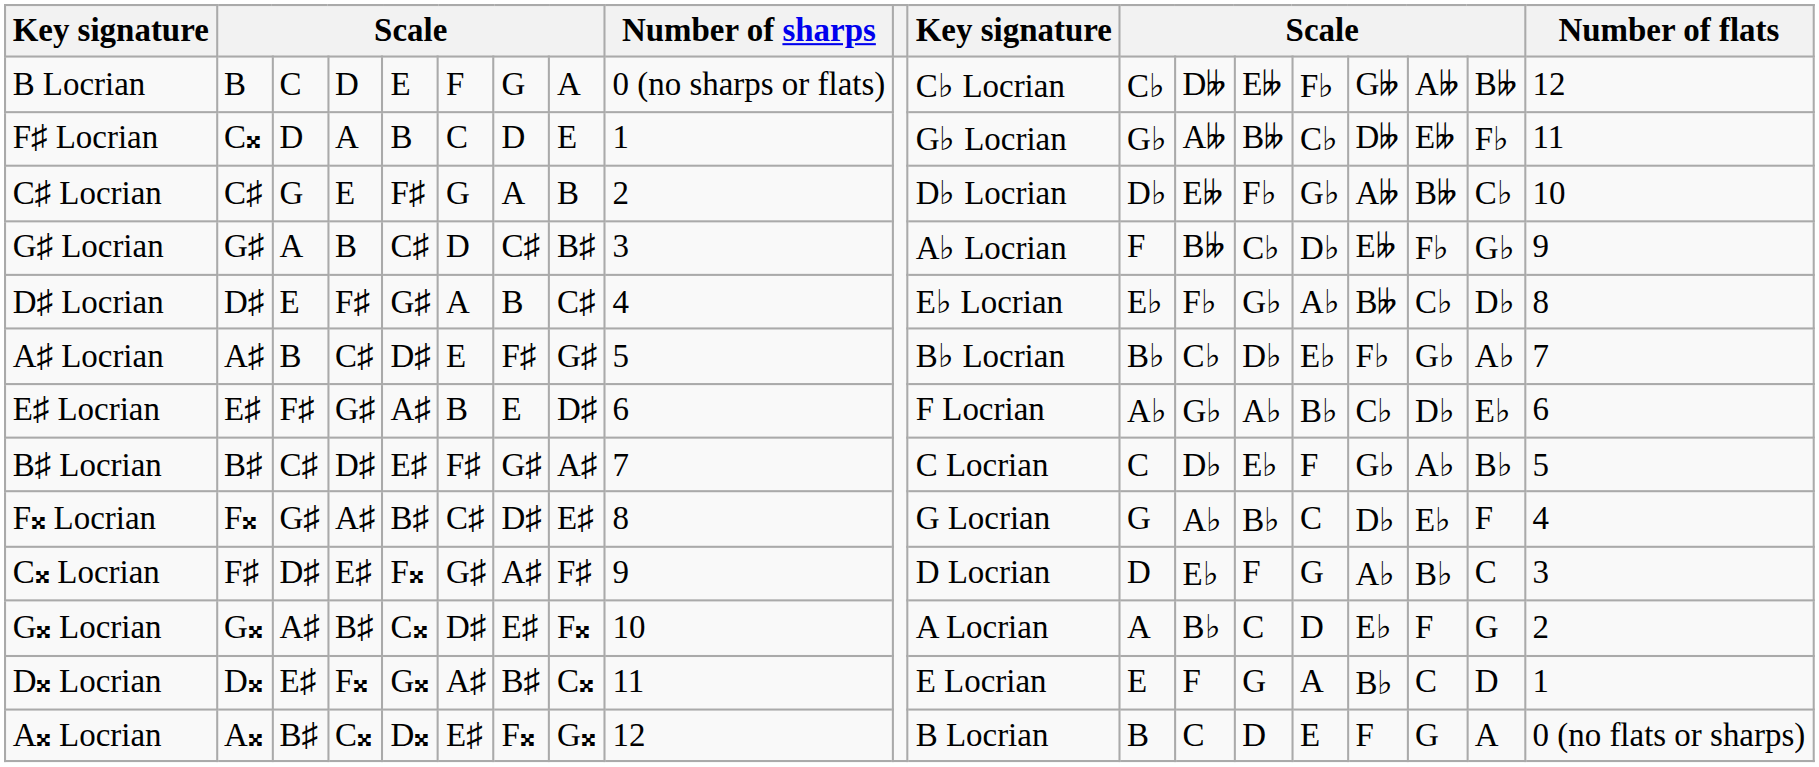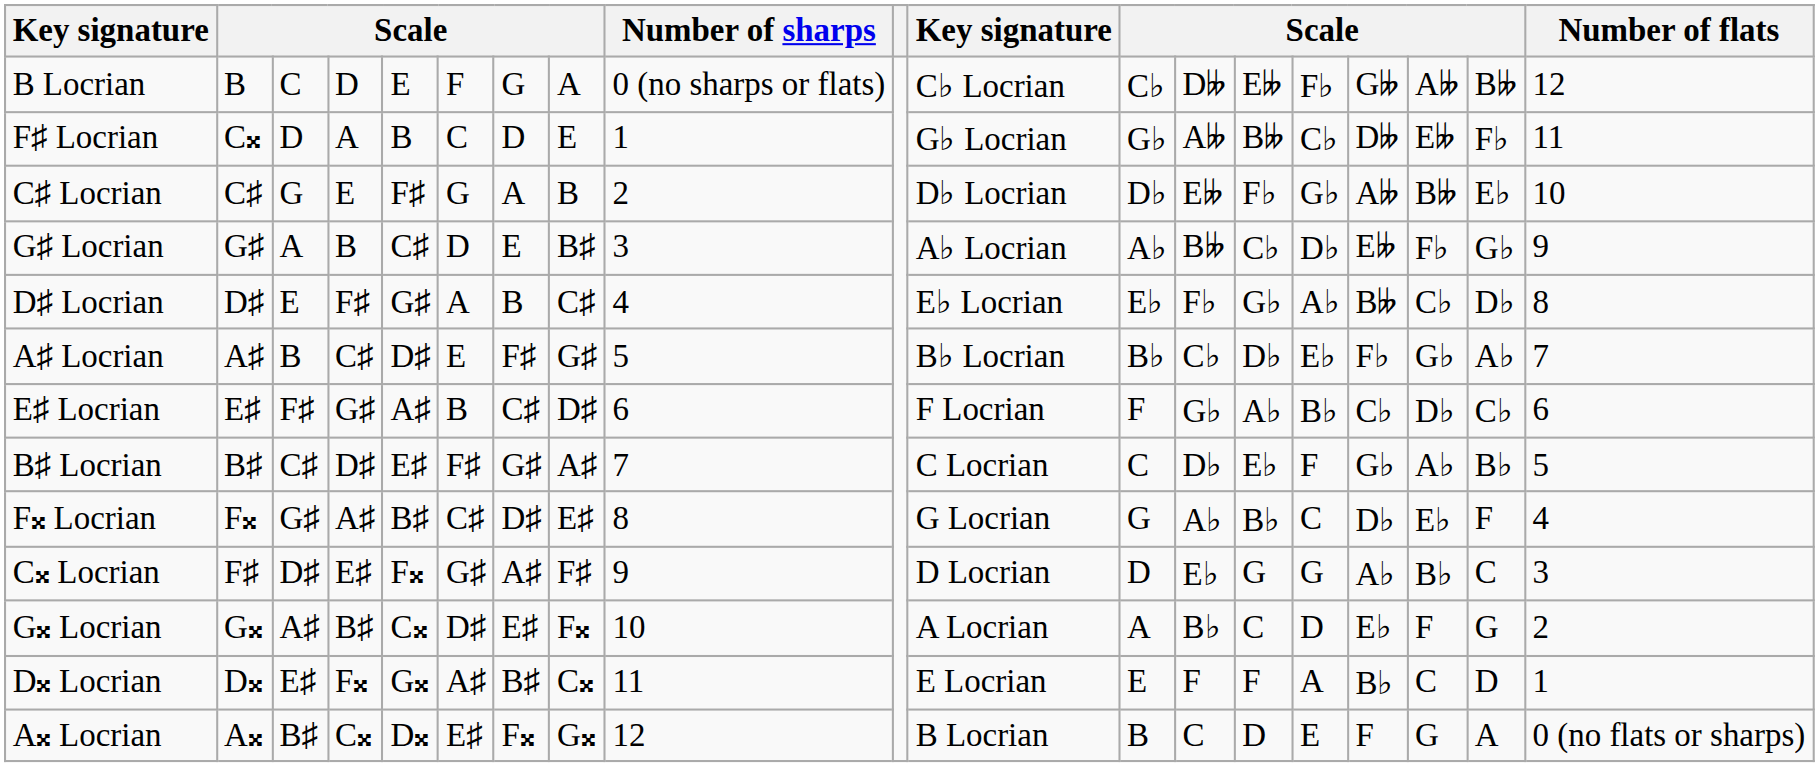 <table class="wikitable">
 <tr>
 <th>Key signature</th>
 <th colspan="7">Scale</th>
 <th>Number of <a href='#'>sharps</a></th>
 <th></th>
 <th>Key signature</th>
 <th colspan="7">Scale</th>
 <th>Number of flats</th>
 </tr>
 <tr>
 <td>B Locrian</td>
 <td>B</td>
 <td>C</td>
 <td>D</td>
 <td>E</td>
 <td>F</td>
 <td>G</td>
 <td>A</td>
 <td>0 (no sharps or flats)</td>
 <td rowspan="13"></td>
 <td>C♭ Locrian</td>
 <td>C♭</td>
 <td>D𝄫</td>
 <td>E𝄫</td>
 <td>F♭</td>
 <td>G𝄫</td>
 <td>A𝄫</td>
 <td>B𝄫</td>
 <td>12</td>
 </tr>
 <tr>
 <td>F♯ Locrian</td>
 <td>C𝄪</td>
 <td>D</td>
 <td>A</td>
 <td>B</td>
 <td>C</td>
 <td>D</td>
 <td>E</td>
 <td>1</td>
 <td>G♭ Locrian</td>
 <td>G♭</td>
 <td>A𝄫</td>
 <td>B𝄫</td>
 <td>C♭</td>
 <td>D𝄫</td>
 <td>E𝄫</td>
 <td>F♭</td>
 <td>11</td>
 </tr>
 <tr>
 <td>C♯ Locrian</td>
 <td>C♯</td>
 <td>G</td>
 <td>E</td>
 <td>F♯</td>
 <td>G</td>
 <td>A</td>
 <td>B</td>
 <td>2</td>
 <td>D♭ Locrian</td>
 <td>D♭</td>
 <td>E𝄫</td>
 <td>F♭</td>
 <td>G♭</td>
 <td>A𝄫</td>
 <td>B𝄫</td>
-<td>C♭</td>
+<td>E♭</td>
 <td>10</td>
 </tr>
 <tr>
 <td>G♯ Locrian</td>
 <td>G♯</td>
 <td>A</td>
 <td>B</td>
 <td>C♯</td>
 <td>D</td>
-<td>C♯</td>
+<td>E</td>
 <td>B♯</td>
 <td>3</td>
 <td>A♭ Locrian</td>
-<td>F</td>
+<td>A♭</td>
 <td>B𝄫</td>
 <td>C♭</td>
 <td>D♭</td>
 <td>E𝄫</td>
 <td>F♭</td>
 <td>G♭</td>
 <td>9</td>
 </tr>
 <tr>
 <td>D♯ Locrian</td>
 <td>D♯</td>
 <td>E</td>
 <td>F♯</td>
 <td>G♯</td>
 <td>A</td>
 <td>B</td>
 <td>C♯</td>
 <td>4</td>
 <td>E♭ Locrian</td>
 <td>E♭</td>
 <td>F♭</td>
 <td>G♭</td>
 <td>A♭</td>
 <td>B𝄫</td>
 <td>C♭</td>
 <td>D♭</td>
 <td>8</td>
 </tr>
 <tr>
 <td>A♯ Locrian</td>
 <td>A♯</td>
 <td>B</td>
 <td>C♯</td>
 <td>D♯</td>
 <td>E</td>
 <td>F♯</td>
 <td>G♯</td>
 <td>5</td>
 <td>B♭ Locrian</td>
 <td>B♭</td>
 <td>C♭</td>
 <td>D♭</td>
 <td>E♭</td>
 <td>F♭</td>
 <td>G♭</td>
 <td>A♭</td>
 <td>7</td>
 </tr>
 <tr>
 <td>E♯ Locrian</td>
 <td>E♯</td>
 <td>F♯</td>
 <td>G♯</td>
 <td>A♯</td>
 <td>B</td>
-<td>E</td>
+<td>C♯</td>
 <td>D♯</td>
 <td>6</td>
 <td>F Locrian</td>
-<td>A♭</td>
+<td>F</td>
 <td>G♭</td>
 <td>A♭</td>
 <td>B♭</td>
 <td>C♭</td>
 <td>D♭</td>
-<td>E♭</td>
+<td>C♭</td>
 <td>6</td>
 </tr>
 <tr>
 <td>B♯ Locrian</td>
 <td>B♯</td>
 <td>C♯</td>
 <td>D♯</td>
 <td>E♯</td>
 <td>F♯</td>
 <td>G♯</td>
 <td>A♯</td>
 <td>7</td>
 <td>C Locrian</td>
 <td>C</td>
 <td>D♭</td>
 <td>E♭</td>
 <td>F</td>
 <td>G♭</td>
 <td>A♭</td>
 <td>B♭</td>
 <td>5</td>
 </tr>
 <tr>
 <td>F𝄪 Locrian</td>
 <td>F𝄪</td>
 <td>G♯</td>
 <td>A♯</td>
 <td>B♯</td>
 <td>C♯</td>
 <td>D♯</td>
 <td>E♯</td>
 <td>8</td>
 <td>G Locrian</td>
 <td>G</td>
 <td>A♭</td>
 <td>B♭</td>
 <td>C</td>
 <td>D♭</td>
 <td>E♭</td>
 <td>F</td>
 <td>4</td>
 </tr>
 <tr>
 <td>C𝄪 Locrian</td>
 <td>F♯</td>
 <td>D♯</td>
 <td>E♯</td>
 <td>F𝄪</td>
 <td>G♯</td>
 <td>A♯</td>
 <td>F♯</td>
 <td>9</td>
 <td>D Locrian</td>
 <td>D</td>
 <td>E♭</td>
-<td>F</td>
+<td>G</td>
 <td>G</td>
 <td>A♭</td>
 <td>B♭</td>
 <td>C</td>
 <td>3</td>
 </tr>
 <tr>
 <td>G𝄪 Locrian</td>
 <td>G𝄪</td>
 <td>A♯</td>
 <td>B♯</td>
 <td>C𝄪</td>
 <td>D♯</td>
 <td>E♯</td>
 <td>F𝄪</td>
 <td>10</td>
 <td>A Locrian</td>
 <td>A</td>
 <td>B♭</td>
 <td>C</td>
 <td>D</td>
 <td>E♭</td>
 <td>F</td>
 <td>G</td>
 <td>2</td>
 </tr>
 <tr>
 <td>D𝄪 Locrian</td>
 <td>D𝄪</td>
 <td>E♯</td>
 <td>F𝄪</td>
 <td>G𝄪</td>
 <td>A♯</td>
 <td>B♯</td>
 <td>C𝄪</td>
 <td>11</td>
 <td>E Locrian</td>
 <td>E</td>
 <td>F</td>
-<td>G</td>
+<td>F</td>
 <td>A</td>
 <td>B♭</td>
 <td>C</td>
 <td>D</td>
 <td>1</td>
 </tr>
 <tr>
 <td>A𝄪 Locrian</td>
 <td>A𝄪</td>
 <td>B♯</td>
 <td>C𝄪</td>
 <td>D𝄪</td>
 <td>E♯</td>
 <td>F𝄪</td>
 <td>G𝄪</td>
 <td>12</td>
 <td>B Locrian</td>
 <td>B</td>
 <td>C</td>
 <td>D</td>
 <td>E</td>
 <td>F</td>
 <td>G</td>
 <td>A</td>
 <td>0  (no flats or sharps)</td>
 </tr>
 </table>
